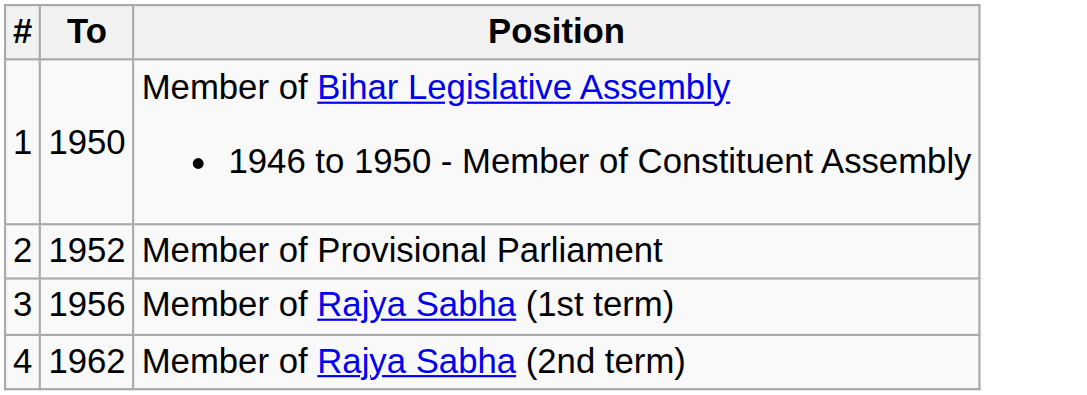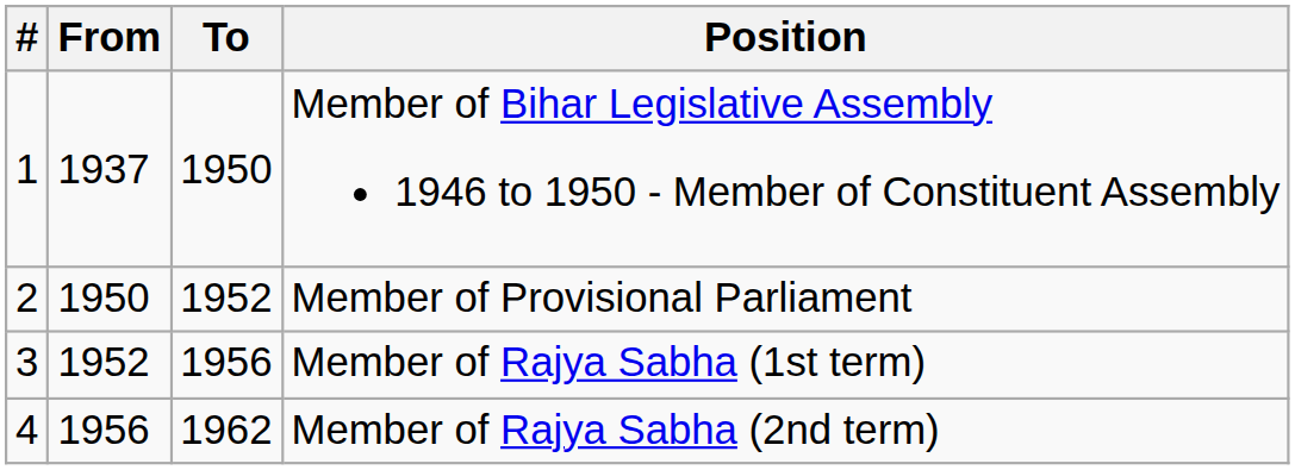 <table class="wikitable">
 <tr>
 <th>#</th>
+<th>From</th>
 <th>To</th>
 <th>Position</th>
 </tr>
 <tr>
 <td>1</td>
+<td>1937</td>
 <td>1950</td>
 <td>Member of <a href='#'>Bihar Legislative Assembly</a><br><ul><li>1946 to 1950 - Member of Constituent Assembly</li></ul></td>
 </tr>
 <tr>
 <td>2</td>
+<td>1950</td>
 <td>1952</td>
 <td>Member of Provisional Parliament</td>
 </tr>
 <tr>
 <td>3</td>
+<td>1952</td>
 <td>1956</td>
 <td>Member of <a href='#'>Rajya Sabha</a> (1st term)</td>
 </tr>
 <tr>
 <td>4</td>
+<td>1956</td>
 <td>1962</td>
 <td>Member of <a href='#'>Rajya Sabha</a> (2nd term)</td>
 </tr>
 </table>
